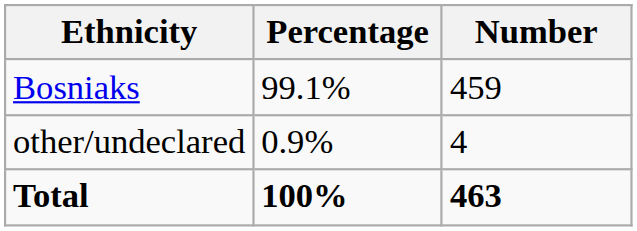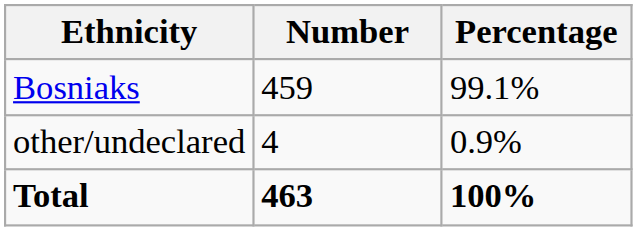 <table class="wikitable">
 <tr>
 <th width="100px">Ethnicity</th>
+<th width="80px">Number</th>
 <th width="80px">Percentage</th>
-<th width="80px">Number</th>
 </tr>
 <tr>
 <td><a href='#'>Bosniaks</a></td>
+<td>459</td>
 <td>99.1%</td>
-<td>459</td>
 </tr>
 <tr>
 <td>other/undeclared</td>
+<td>4</td>
 <td>0.9%</td>
-<td>4</td>
 </tr>
 <tr>
 <td><strong>Total</strong></td>
+<td><strong>463</strong></td>
 <td><strong>100%</strong></td>
-<td><strong>463</strong></td>
 </tr>
 </table>
